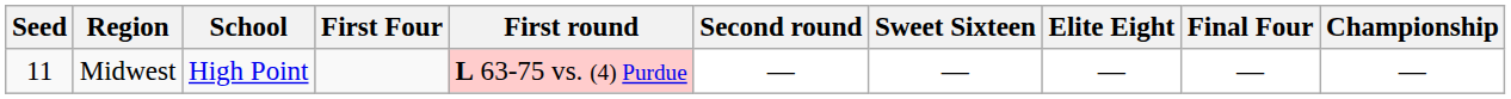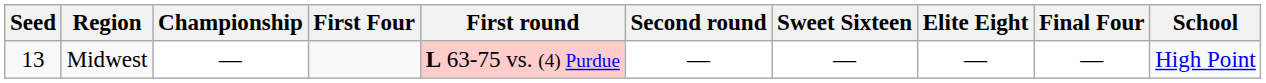 <table class="wikitable" style="white-space:nowrap; font-size:100%; text-align:center">
 <tr>
 <th>Seed</th>
 <th>Region</th>
-<th>School</th>
+<th>Championship</th>
 <th>First Four</th>
 <th>First round</th>
 <th>Second round</th>
 <th>Sweet Sixteen</th>
 <th>Elite Eight</th>
 <th>Final Four</th>
-<th>Championship</th>
+<th>School</th>
 </tr>
 <tr>
-<td>11</td>
+<td>13</td>
 <td>Midwest</td>
-<td><a href='#'>High Point</a></td>
+<td style="background:#fff;">―</td>
 <td></td>
 <td style="background:#fcc;"><strong>L</strong> 63-75 vs. <small>(4) <a href='#'>Purdue</a></small></td>
 <td style="background:#fff;">―</td>
 <td style="background:#fff;">―</td>
 <td style="background:#fff;">―</td>
 <td style="background:#fff;">―</td>
-<td style="background:#fff;">―</td>
+<td><a href='#'>High Point</a></td>
 </tr>
 </table>
